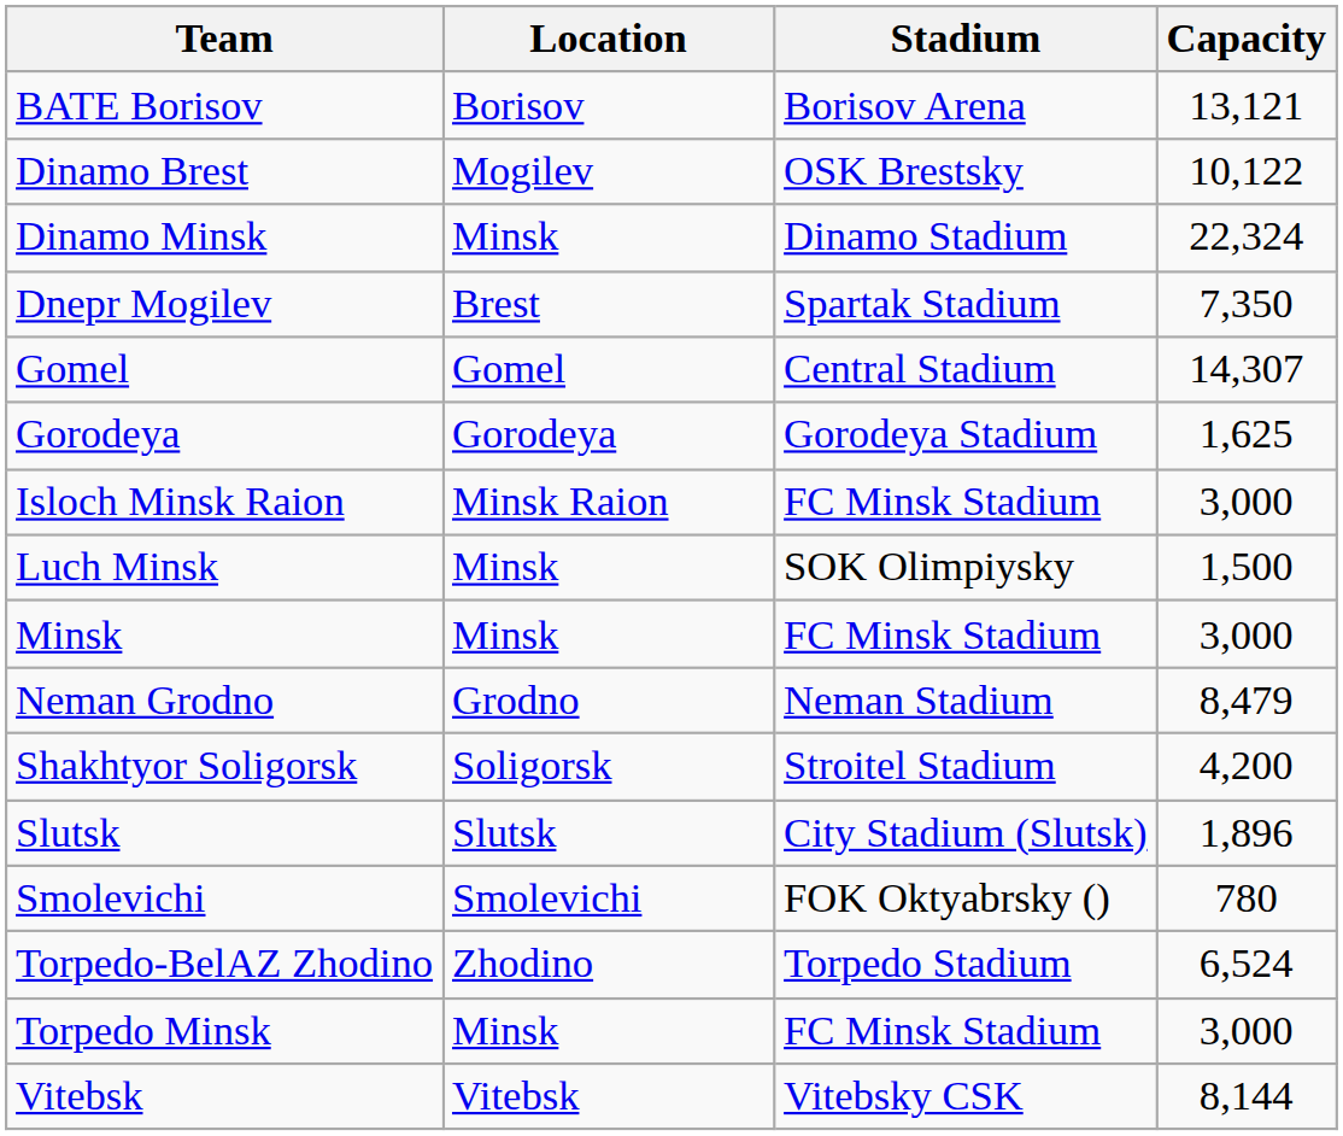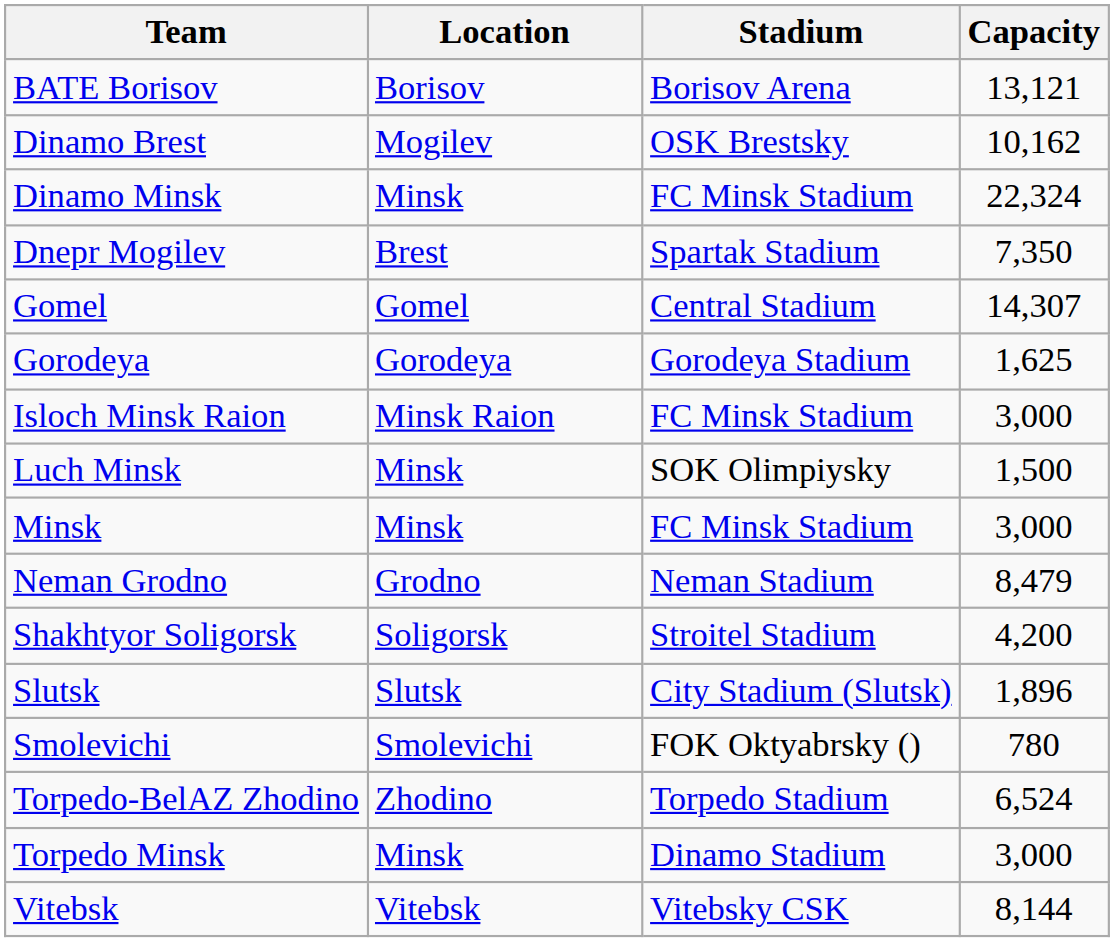 <table class="wikitable sortable">
 <tr>
 <th>Team</th>
 <th>Location</th>
 <th>Stadium</th>
 <th>Capacity</th>
 </tr>
 <tr>
 <td><a href='#'>BATE Borisov</a></td>
 <td width=120><a href='#'>Borisov</a></td>
 <td><a href='#'>Borisov Arena</a></td>
 <td align="center">13,121</td>
 </tr>
 <tr>
 <td><a href='#'>Dinamo Brest</a></td>
 <td><a href='#'>Mogilev</a></td>
 <td><a href='#'>OSK Brestsky</a></td>
-<td align="center">10,122</td>
+<td align="center">10,162</td>
 </tr>
 <tr>
 <td><a href='#'>Dinamo Minsk</a></td>
 <td><a href='#'>Minsk</a></td>
-<td><a href='#'>Dinamo Stadium</a></td>
+<td><a href='#'>FC Minsk Stadium</a></td>
 <td align="center">22,324</td>
 </tr>
 <tr>
 <td><a href='#'>Dnepr Mogilev</a></td>
 <td><a href='#'>Brest</a></td>
 <td><a href='#'>Spartak Stadium</a></td>
 <td align="center">7,350</td>
 </tr>
 <tr>
 <td><a href='#'>Gomel</a></td>
 <td><a href='#'>Gomel</a></td>
 <td><a href='#'>Central Stadium</a></td>
 <td align="center">14,307</td>
 </tr>
 <tr>
 <td><a href='#'>Gorodeya</a></td>
 <td><a href='#'>Gorodeya</a></td>
 <td><a href='#'>Gorodeya Stadium</a></td>
 <td align="center">1,625</td>
 </tr>
 <tr>
 <td><a href='#'>Isloch Minsk Raion</a></td>
 <td><a href='#'>Minsk Raion</a></td>
 <td><a href='#'>FC Minsk Stadium</a></td>
 <td align="center">3,000</td>
 </tr>
 <tr>
 <td><a href='#'>Luch Minsk</a></td>
 <td><a href='#'>Minsk</a></td>
 <td>SOK Olimpiysky</td>
 <td align="center">1,500</td>
 </tr>
 <tr>
 <td><a href='#'>Minsk</a></td>
 <td><a href='#'>Minsk</a></td>
 <td><a href='#'>FC Minsk Stadium</a></td>
 <td align="center">3,000</td>
 </tr>
 <tr>
 <td><a href='#'>Neman Grodno</a></td>
 <td><a href='#'>Grodno</a></td>
 <td><a href='#'>Neman Stadium</a></td>
 <td align="center">8,479</td>
 </tr>
 <tr>
 <td><a href='#'>Shakhtyor Soligorsk</a></td>
 <td><a href='#'>Soligorsk</a></td>
 <td><a href='#'>Stroitel Stadium</a></td>
 <td align="center">4,200</td>
 </tr>
 <tr>
 <td><a href='#'>Slutsk</a></td>
 <td><a href='#'>Slutsk</a></td>
 <td><a href='#'>City Stadium (Slutsk)</a></td>
 <td align="center">1,896</td>
 </tr>
 <tr>
 <td><a href='#'>Smolevichi</a></td>
 <td><a href='#'>Smolevichi</a></td>
 <td>FOK Oktyabrsky ()</td>
 <td align="center">780</td>
 </tr>
 <tr>
 <td><a href='#'>Torpedo-BelAZ Zhodino</a></td>
 <td><a href='#'>Zhodino</a></td>
 <td><a href='#'>Torpedo Stadium</a></td>
 <td align="center">6,524</td>
 </tr>
 <tr>
 <td><a href='#'>Torpedo Minsk</a></td>
 <td><a href='#'>Minsk</a></td>
-<td><a href='#'>FC Minsk Stadium</a></td>
+<td><a href='#'>Dinamo Stadium</a></td>
 <td align="center">3,000</td>
 </tr>
 <tr>
 <td><a href='#'>Vitebsk</a></td>
 <td><a href='#'>Vitebsk</a></td>
 <td><a href='#'>Vitebsky CSK</a></td>
 <td align="center">8,144</td>
 </tr>
 </table>
